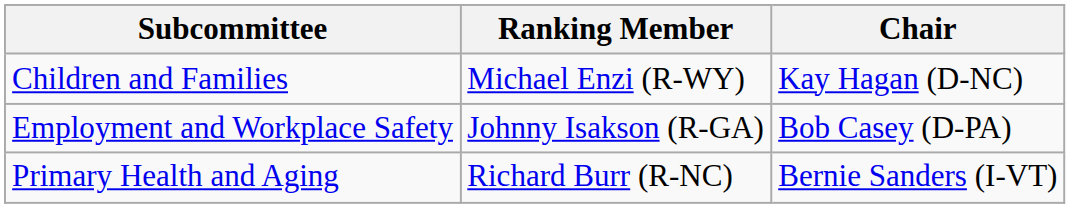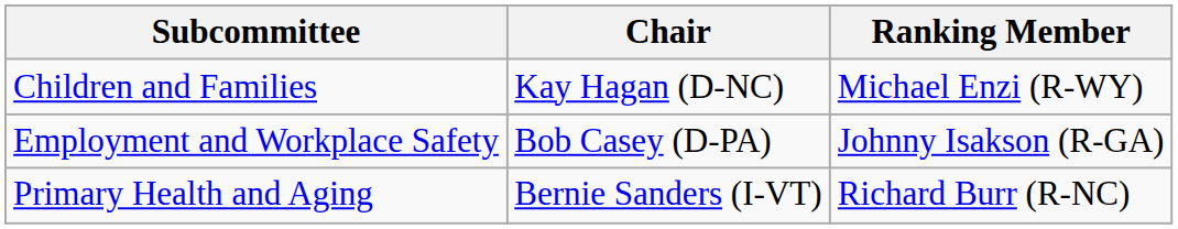 <table class="wikitable">
 <tr>
 <th>Subcommittee</th>
+<th>Chair</th>
 <th>Ranking Member</th>
-<th>Chair</th>
 </tr>
 <tr>
 <td><a href='#'>Children and Families</a></td>
+<td><a href='#'>Kay Hagan</a> (D-NC)</td>
 <td><a href='#'>Michael Enzi</a> (R-WY)</td>
-<td><a href='#'>Kay Hagan</a> (D-NC)</td>
 </tr>
 <tr>
 <td><a href='#'>Employment and Workplace Safety</a></td>
+<td><a href='#'>Bob Casey</a> (D-PA)</td>
 <td><a href='#'>Johnny Isakson</a> (R-GA)</td>
-<td><a href='#'>Bob Casey</a> (D-PA)</td>
 </tr>
 <tr>
 <td><a href='#'>Primary Health and Aging</a></td>
+<td><a href='#'>Bernie Sanders</a> (I-VT)</td>
 <td><a href='#'>Richard Burr</a> (R-NC)</td>
-<td><a href='#'>Bernie Sanders</a> (I-VT)</td>
 </tr>
 </table>
